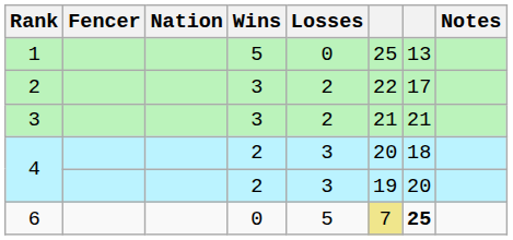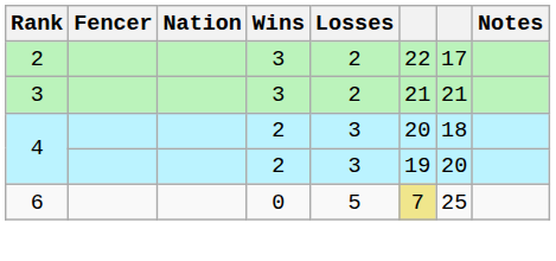 <table class="wikitable sortable" style="text-align:center">
 <tr>
 <th>Rank</th>
 <th>Fencer</th>
 <th>Nation</th>
 <th>Wins</th>
 <th>Losses</th>
 <th></th>
 <th></th>
 <th>Notes</th>
-</tr>
-<tr style="background:#bbf3bb;">
-<td>1</td>
-<td align=left></td>
-<td align=left></td>
-<td>5</td>
-<td>0</td>
-<td>25</td>
-<td>13</td>
-<td></td>
 </tr>
 <tr style="background:#bbf3bb;">
 <td>2</td>
 <td align=left></td>
 <td align=left></td>
 <td>3</td>
 <td>2</td>
 <td>22</td>
 <td>17</td>
 <td></td>
 </tr>
 <tr style="background:#bbf3bb;">
 <td>3</td>
 <td align=left></td>
 <td align=left></td>
 <td>3</td>
 <td>2</td>
 <td>21</td>
 <td>21</td>
 <td></td>
 </tr>
 <tr style="background:#bbf3ff;">
 <td rowspan=2>4</td>
 <td align=left></td>
 <td align=left></td>
 <td>2</td>
 <td>3</td>
 <td>20</td>
 <td>18</td>
 <td></td>
 </tr>
 <tr style="background:#bbf3ff;">
 <td align=left></td>
 <td align=left></td>
 <td>2</td>
 <td>3</td>
 <td>19</td>
 <td>20</td>
 <td></td>
 </tr>
 <tr>
 <td>6</td>
 <td align=left></td>
 <td align=left></td>
 <td>0</td>
 <td>5</td>
 <td style="background: khaki;">7</td>
-<td><strong>25</strong></td>
+<td>25</td>
 <td></td>
 </tr>
 </table>
